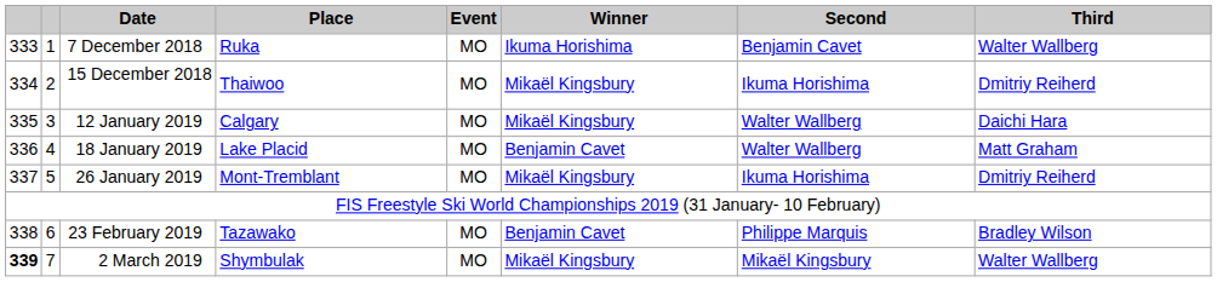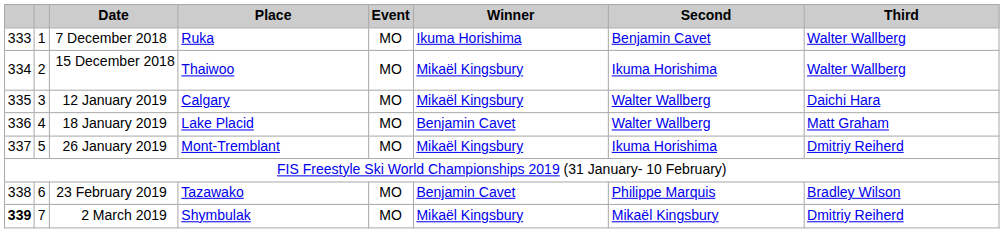 <table class="wikitable plainrowheaders" style="background:#fff; font-size:86%; line-height:16px; border:grey solid 1px; border-collapse:collapse;">
 <tr style="background:#ccc; text-align:center;">
 <th scope="col" style="background:#ccc; width=20 px;"></th>
 <th scope="col" style="background:#ccc; width=30 px;"></th>
 <th scope="col" style="background:#ccc; width:120px;">Date</th>
 <th scope="col" style="background:#ccc; width:180px;">Place</th>
 <th scope="col" style="background:#ccc; width:15px;">Event</th>
 <th scope="col" style="background:#ccc; width:185px;">Winner</th>
 <th scope="col" style="background:#ccc; width:185px;">Second</th>
 <th scope="col" style="background:#ccc; width:185px;">Third</th>
 </tr>
 <tr>
 <td align=center>333</td>
 <td align=center>1</td>
 <td align=right>7 December 2018  </td>
 <td> <a href='#'>Ruka</a></td>
 <td align=center>MO</td>
 <td> <a href='#'>Ikuma Horishima</a></td>
 <td> <a href='#'>Benjamin Cavet</a></td>
 <td> <a href='#'>Walter Wallberg</a></td>
 </tr>
 <tr>
 <td align=center>334</td>
 <td align=center>2</td>
 <td align=right>15 December 2018  </td>
 <td> <a href='#'>Thaiwoo</a></td>
 <td align=center>MO</td>
 <td> <a href='#'>Mikaël Kingsbury</a></td>
 <td> <a href='#'>Ikuma Horishima</a></td>
-<td> <a href='#'>Dmitriy Reiherd</a></td>
+<td> <a href='#'>Walter Wallberg</a></td>
 </tr>
 <tr>
 <td align=center>335</td>
 <td align=center>3</td>
 <td align=right>12 January 2019  </td>
 <td> <a href='#'>Calgary</a></td>
 <td align=center>MO</td>
 <td> <a href='#'>Mikaël Kingsbury</a></td>
 <td> <a href='#'>Walter Wallberg</a></td>
 <td> <a href='#'>Daichi Hara</a></td>
 </tr>
 <tr>
 <td align=center>336</td>
 <td align=center>4</td>
 <td align=right>18 January 2019  </td>
 <td> <a href='#'>Lake Placid</a></td>
 <td align=center>MO</td>
 <td> <a href='#'>Benjamin Cavet</a></td>
 <td> <a href='#'>Walter Wallberg</a></td>
 <td> <a href='#'>Matt Graham</a></td>
 </tr>
 <tr>
 <td align=center>337</td>
 <td align=center>5</td>
 <td align=right>26 January 2019  </td>
 <td> <a href='#'>Mont-Tremblant</a></td>
 <td align=center>MO</td>
 <td> <a href='#'>Mikaël Kingsbury</a></td>
 <td> <a href='#'>Ikuma Horishima</a></td>
 <td> <a href='#'>Dmitriy Reiherd</a></td>
 </tr>
 <tr>
 <td colspan="8" align="middle"><a href='#'>FIS Freestyle Ski World Championships 2019</a>  (31 January- 10 February)</td>
 </tr>
 <tr>
 <td align=center>338</td>
 <td align=center>6</td>
 <td align=right>23 February 2019  </td>
 <td> <a href='#'>Tazawako</a></td>
 <td align=center>MO</td>
 <td> <a href='#'>Benjamin Cavet</a></td>
 <td> <a href='#'>Philippe Marquis</a></td>
 <td> <a href='#'>Bradley Wilson</a></td>
 </tr>
 <tr>
 <td align=center><strong>339</strong></td>
 <td align=center>7</td>
 <td align=right>2 March 2019  </td>
 <td> <a href='#'>Shymbulak</a></td>
 <td align=center>MO</td>
 <td> <a href='#'>Mikaël Kingsbury</a></td>
 <td> <a href='#'>Mikaël Kingsbury</a></td>
-<td> <a href='#'>Walter Wallberg</a></td>
+<td> <a href='#'>Dmitriy Reiherd</a></td>
 </tr>
 </table>
